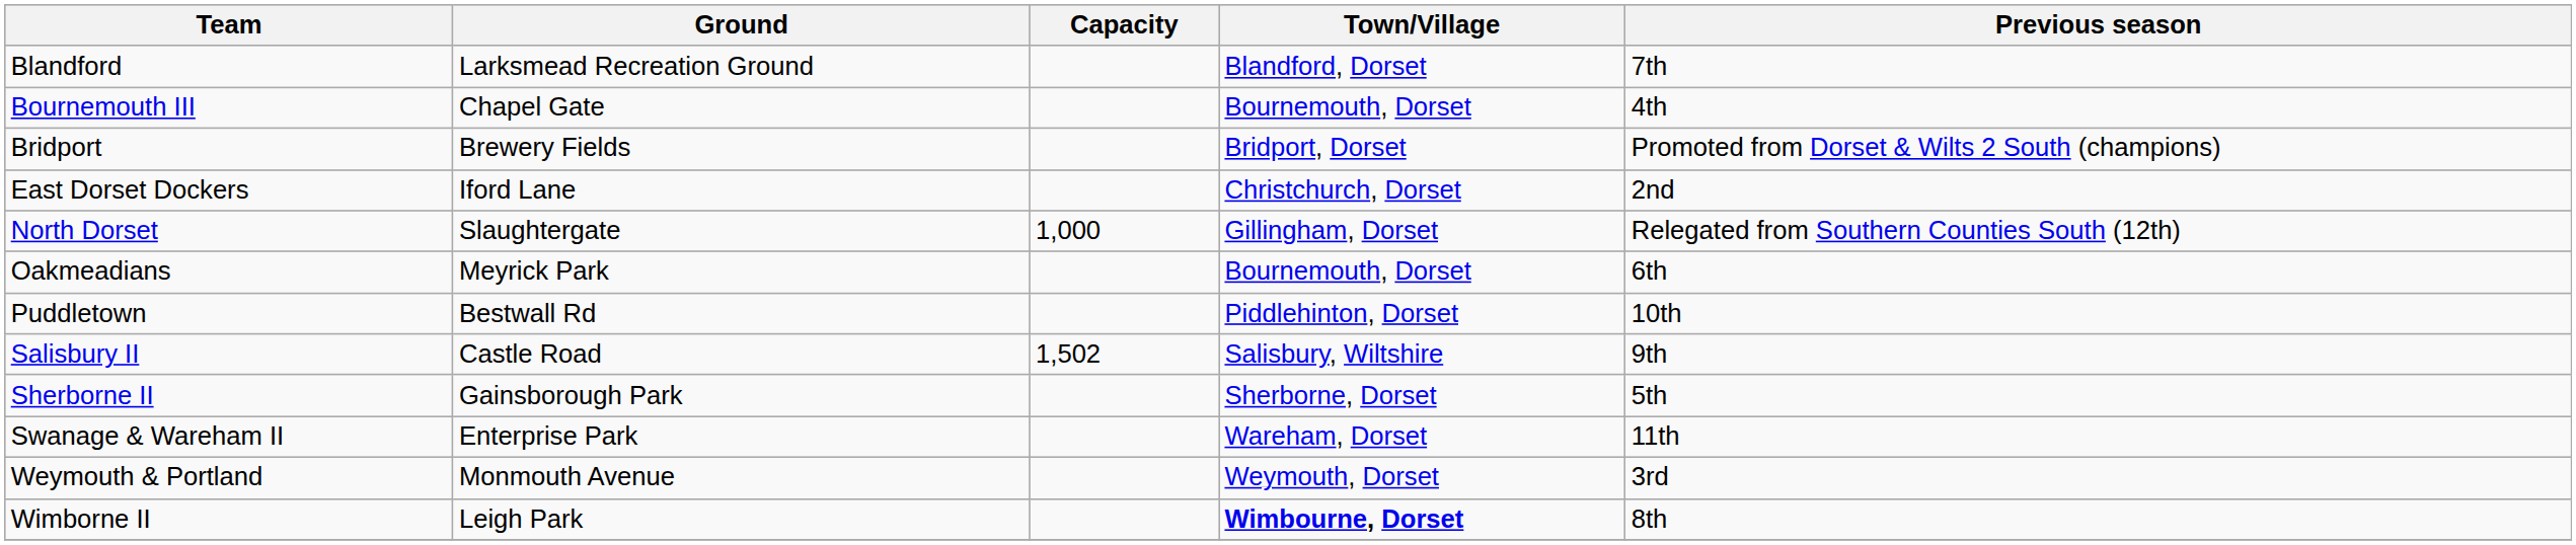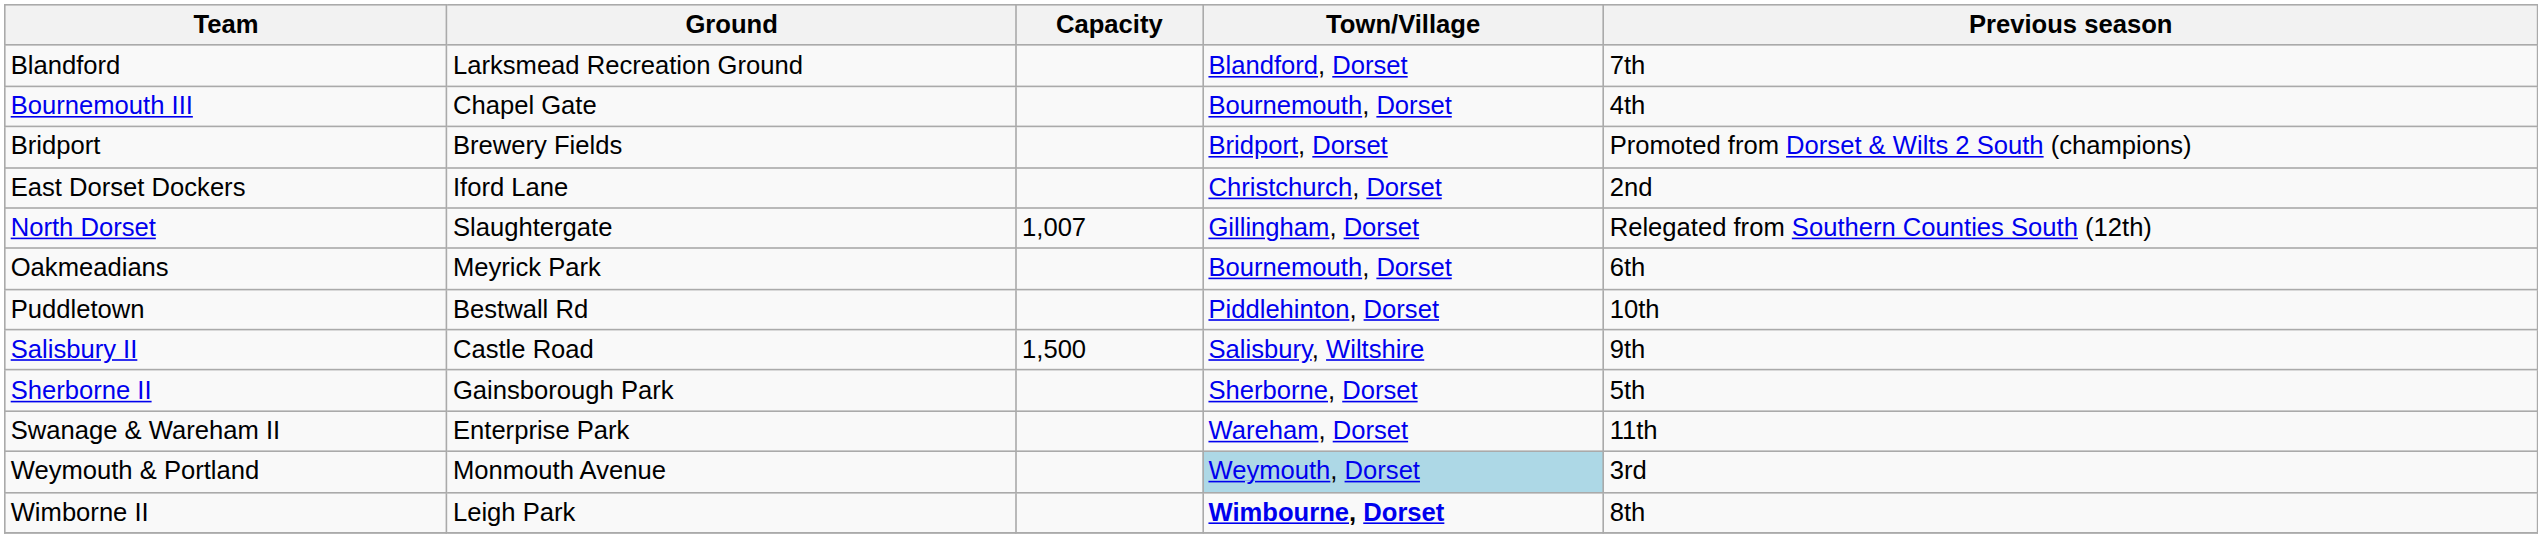 <table class="wikitable sortable" width=100%>
 <tr>
 <th>Team</th>
 <th>Ground</th>
 <th>Capacity</th>
 <th>Town/Village</th>
 <th>Previous season</th>
 </tr>
 <tr>
 <td>Blandford</td>
 <td>Larksmead Recreation Ground</td>
 <td></td>
 <td><a href='#'>Blandford</a>, <a href='#'>Dorset</a></td>
 <td>7th</td>
 </tr>
 <tr>
 <td><a href='#'>Bournemouth III</a></td>
 <td>Chapel Gate</td>
 <td></td>
 <td><a href='#'>Bournemouth</a>, <a href='#'>Dorset</a></td>
 <td>4th</td>
 </tr>
 <tr>
 <td>Bridport</td>
 <td>Brewery Fields</td>
 <td></td>
 <td><a href='#'>Bridport</a>, <a href='#'>Dorset</a></td>
 <td>Promoted from <a href='#'>Dorset & Wilts 2 South</a> (champions)</td>
 </tr>
 <tr>
 <td>East Dorset Dockers</td>
 <td>Iford Lane</td>
 <td></td>
 <td><a href='#'>Christchurch</a>, <a href='#'>Dorset</a></td>
 <td>2nd</td>
 </tr>
 <tr>
 <td><a href='#'>North Dorset</a></td>
 <td>Slaughtergate</td>
-<td>1,000</td>
+<td>1,007</td>
 <td><a href='#'>Gillingham</a>, <a href='#'>Dorset</a></td>
 <td>Relegated from <a href='#'>Southern Counties South</a> (12th)</td>
 </tr>
 <tr>
 <td>Oakmeadians</td>
 <td>Meyrick Park</td>
 <td></td>
 <td><a href='#'>Bournemouth</a>, <a href='#'>Dorset</a></td>
 <td>6th</td>
 </tr>
 <tr>
 <td>Puddletown</td>
 <td>Bestwall Rd</td>
 <td></td>
 <td><a href='#'>Piddlehinton</a>, <a href='#'>Dorset</a></td>
 <td>10th</td>
 </tr>
 <tr>
 <td><a href='#'>Salisbury II</a></td>
 <td>Castle Road</td>
-<td>1,502</td>
+<td>1,500</td>
 <td><a href='#'>Salisbury</a>, <a href='#'>Wiltshire</a></td>
 <td>9th</td>
 </tr>
 <tr>
 <td><a href='#'>Sherborne II</a></td>
 <td>Gainsborough Park</td>
 <td></td>
 <td><a href='#'>Sherborne</a>, <a href='#'>Dorset</a></td>
 <td>5th</td>
 </tr>
 <tr>
 <td>Swanage & Wareham II</td>
 <td>Enterprise Park</td>
 <td></td>
 <td><a href='#'>Wareham</a>, <a href='#'>Dorset</a></td>
 <td>11th</td>
 </tr>
 <tr>
 <td>Weymouth & Portland</td>
 <td>Monmouth Avenue</td>
 <td></td>
-<td><a href='#'>Weymouth</a>, <a href='#'>Dorset</a></td>
+<td style="background: lightblue;"><a href='#'>Weymouth</a>, <a href='#'>Dorset</a></td>
 <td>3rd</td>
 </tr>
 <tr>
 <td>Wimborne II</td>
 <td>Leigh Park</td>
 <td></td>
 <td><strong><a href='#'>Wimbourne</a>, <a href='#'>Dorset</a></strong></td>
 <td>8th</td>
 </tr>
 <tr>
 </tr>
 </table>
